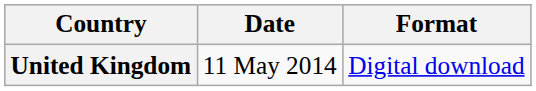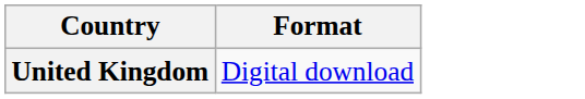 <table class="wikitable plainrowheaders">
 <tr>
 <th scope="col">Country</th>
-<th scope="col">Date</th>
 <th scope="col">Format</th>
 </tr>
 <tr>
 <th scope="row">United Kingdom</th>
-<td>11 May 2014</td>
 <td><a href='#'>Digital download</a></td>
 </tr>
 </table>
